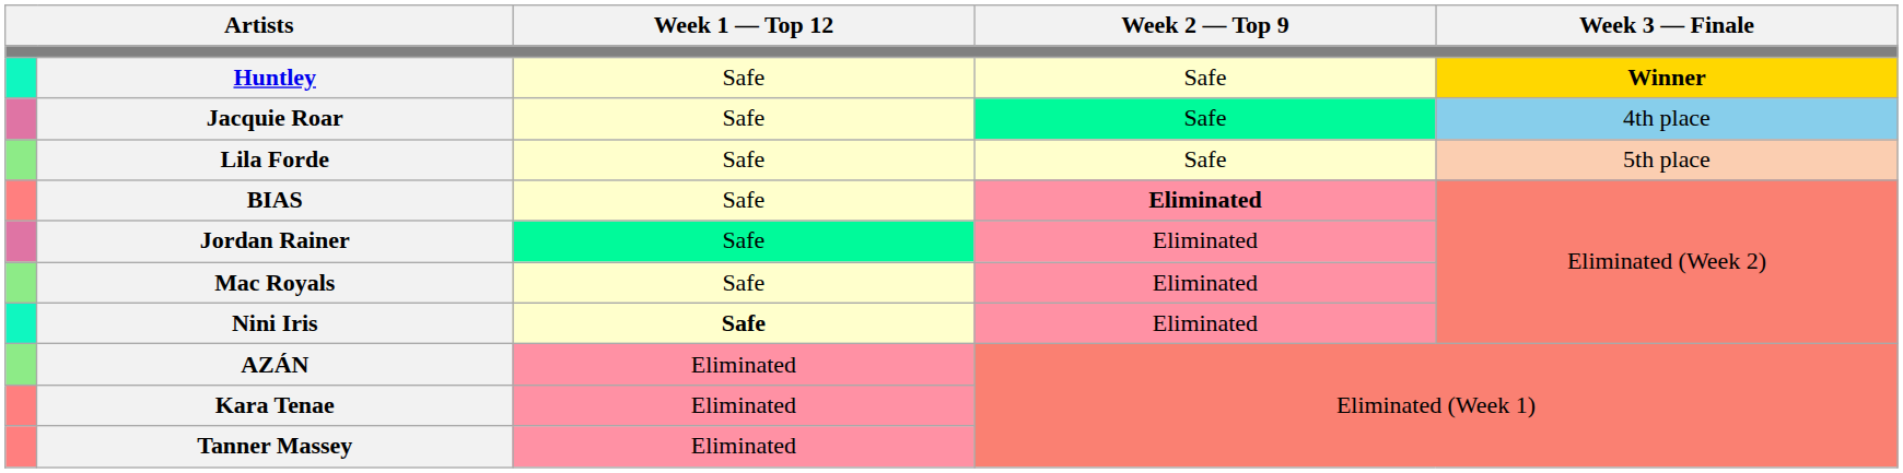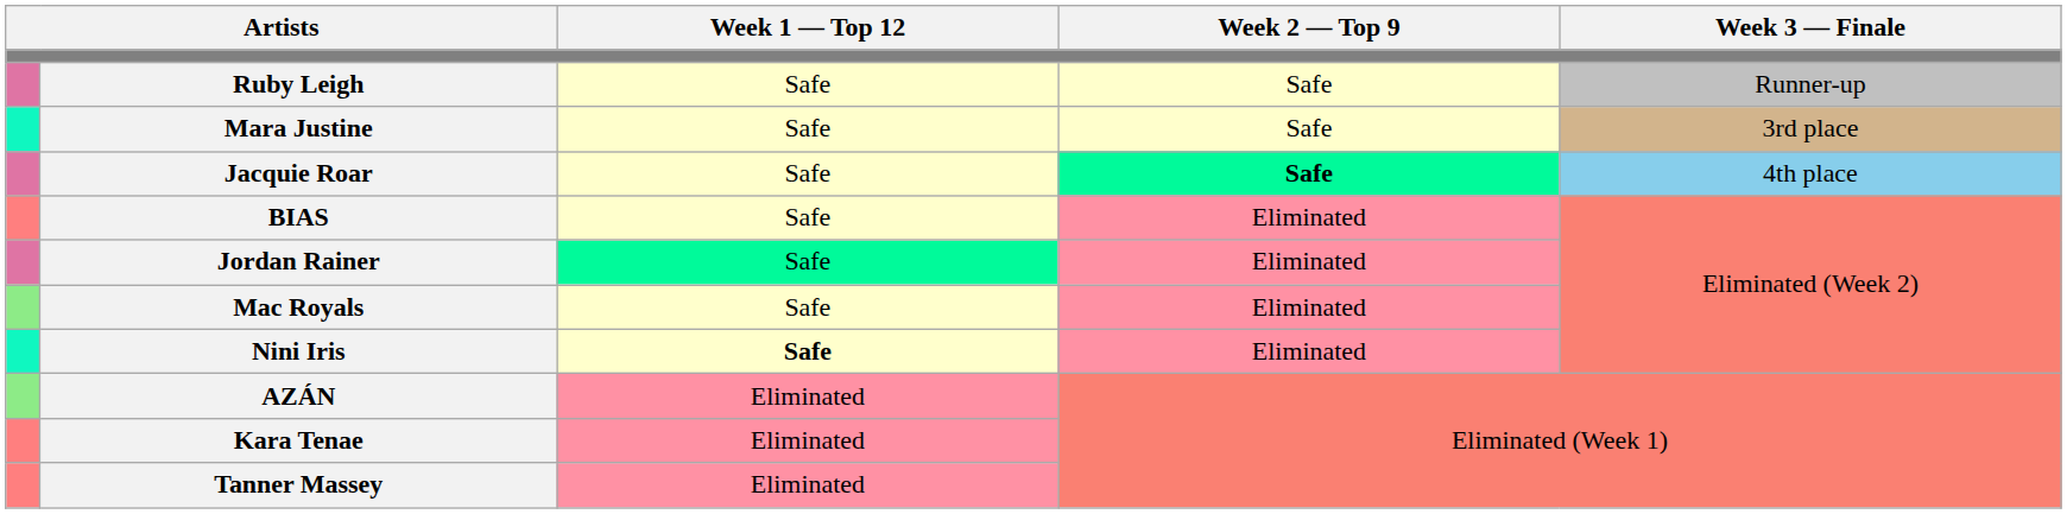 <table class="wikitable" style="text-align:center; line-height:20px; width:100%">
 <tr>
 <th colspan="2" width="11%">Artists</th>
 <th style="width:10%">Week 1 — Top 12</th>
 <th style="width:10%">Week 2 — Top 9</th>
 <th style="width:10%">Week 3 — Finale</th>
 </tr>
 <tr>
 <th colspan="5" style="background:gray"></th>
 </tr>
 <tr>
-<th style="background:#0ff7c0"></th>
-<th scope="row"><a href='#'>Huntley</a></th>
+<th style="background:#df74a4"></th>
+<th scope="row">Ruby Leigh</th>
 <td style="background:#ffffcc">Safe</td>
 <td style="background:#ffffcc">Safe</td>
-<td style="background: gold"><strong>Winner</strong></td>
+<td style="background: silver">Runner-up</td>
+</tr>
+<tr>
+<th style="background:#0ff7c0"></th>
+<th scope="row">Mara Justine</th>
+<td style="background:#ffffcc">Safe</td>
+<td style="background:#ffffcc">Safe</td>
+<td style="background: tan">3rd place</td>
 </tr>
 <tr>
 <th style="background:#df74a4"></th>
 <th scope="row">Jacquie Roar</th>
 <td style="background:#ffffcc">Safe</td>
-<td style="background:#00FA9A">Safe</td>
+<td style="background:#00FA9A"><strong>Safe</strong></td>
 <td style="background: skyblue">4th place</td>
-</tr>
-<tr>
-<th style="background:#8deb87"></th>
-<th scope="row">Lila Forde</th>
-<td style="background:#ffffcc">Safe</td>
-<td style="background:#ffffcc">Safe</td>
-<td style="background:#fbceb1">5th place</td>
 </tr>
 <tr>
 <th style="background:#FF7F7F"></th>
 <th scope="row">BIAS</th>
 <td style="background:#ffffcc">Safe</td>
-<td style="background:#FF91A4"><strong>Eliminated</strong></td>
+<td style="background:#FF91A4">Eliminated</td>
 <td rowspan="4" style="background:salmon">Eliminated (Week 2)</td>
 </tr>
 <tr>
 <th style="background:#df74a4"></th>
 <th scope="row">Jordan Rainer</th>
 <td style="background:#00FA9A">Safe</td>
 <td style="background:#FF91A4">Eliminated</td>
 </tr>
 <tr>
 <th style="background:#8deb87"></th>
 <th scope="row">Mac Royals</th>
 <td style="background:#ffffcc">Safe</td>
 <td style="background:#FF91A4">Eliminated</td>
 </tr>
 <tr>
 <th style="background:#0ff7c0"></th>
 <th scope="row">Nini Iris</th>
 <td style="background:#ffffcc"><strong>Safe</strong></td>
 <td style="background:#FF91A4">Eliminated</td>
 </tr>
 <tr>
 <th style="background:#8deb87"></th>
 <th scope="row">AZÁN</th>
 <td style="background:#FF91A4">Eliminated</td>
 <td colspan="2" rowspan="3" style="background:salmon">Eliminated (Week 1)</td>
 </tr>
 <tr>
 <th style="background:#FF7F7F"></th>
 <th scope="row">Kara Tenae</th>
 <td style="background:#FF91A4">Eliminated</td>
 </tr>
 <tr>
 <th style="background:#FF7F7F"></th>
 <th scope="row">Tanner Massey</th>
 <td style="background:#FF91A4">Eliminated</td>
 </tr>
 </table>
